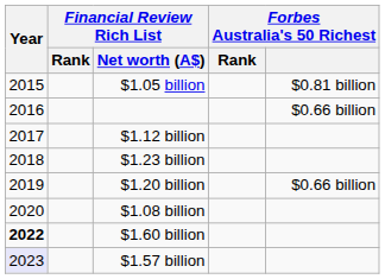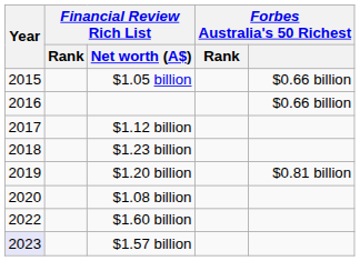 <table class="wikitable">
 <tr>
 <th rowspan=2>Year</th>
 <th colspan=2><em><a href='#'>Financial Review</a></em><br><a href='#'>Rich List</a></th>
 <th colspan=2><em><a href='#'>Forbes</a></em><br><a href='#'>Australia's 50 Richest</a></th>
 </tr>
 <tr>
 <th>Rank</th>
 <th><a href='#'>Net worth</a> (<a href='#'>A$</a>)</th>
 <th>Rank</th>
 <th></th>
 </tr>
 <tr>
 <td>2015</td>
 <td align="center"></td>
 <td align="right">$1.05 <a href='#'>billion</a></td>
 <td align="center"> </td>
-<td align="right">$0.81 billion </td>
+<td align="right">$0.66 billion </td>
 </tr>
 <tr>
 <td>2016</td>
 <td align="center"></td>
 <td align="right"></td>
 <td align="center"> </td>
 <td align="right">$0.66 billion </td>
 </tr>
 <tr>
 <td>2017</td>
 <td align="center"></td>
 <td align="right">$1.12 billion </td>
 <td align="center"></td>
 <td align="right"></td>
 </tr>
 <tr>
 <td>2018</td>
 <td align="center"></td>
 <td align="right">$1.23 billion </td>
 <td align="center"></td>
 <td align="right"></td>
 </tr>
 <tr>
 <td>2019</td>
 <td align="center"></td>
 <td align="right">$1.20 billion </td>
 <td align="center"> </td>
-<td align="right">$0.66 billion </td>
+<td align="right">$0.81 billion </td>
 </tr>
 <tr>
 <td>2020</td>
 <td align="center"></td>
 <td align="right">$1.08 billion </td>
 <td align="center"></td>
 <td align="right"></td>
 </tr>
 <tr>
-<td><strong>2022</strong></td>
+<td>2022</td>
 <td align="center"></td>
 <td align="right">$1.60 billion </td>
 <td align="center"></td>
 <td align="right"></td>
 </tr>
 <tr>
 <td style="background: lavender;">2023</td>
 <td align="center"></td>
 <td align="right">$1.57 billion </td>
 <td align="center"></td>
 <td align="right"></td>
 </tr>
 </table>
